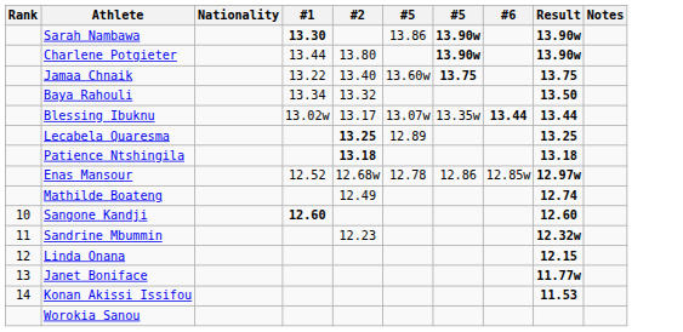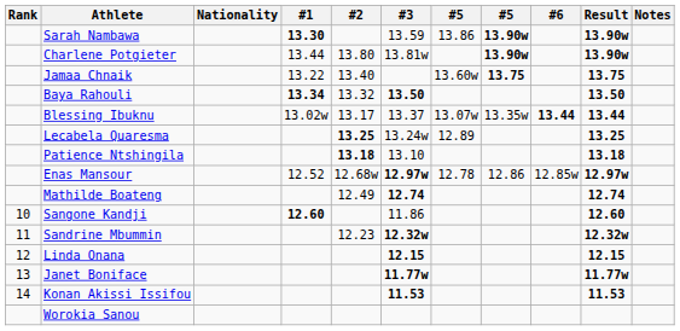 <table class="wikitable sortable" style="text-align:center">
 <tr>
 <th>Rank</th>
 <th>Athlete</th>
 <th>Nationality</th>
 <th>#1</th>
 <th>#2</th>
+<th>#3</th>
 <th>#5</th>
 <th>#5</th>
 <th>#6</th>
 <th>Result</th>
 <th>Notes</th>
 </tr>
 <tr>
 <td></td>
 <td align=left><a href='#'>Sarah Nambawa</a></td>
 <td align=left></td>
 <td><strong>13.30</strong></td>
 <td></td>
+<td>13.59</td>
 <td>13.86</td>
 <td><strong>13.90w</strong></td>
 <td></td>
 <td><strong>13.90w</strong></td>
 <td></td>
 </tr>
 <tr>
 <td></td>
 <td align=left><a href='#'>Charlene Potgieter</a></td>
 <td align=left></td>
 <td>13.44</td>
 <td>13.80</td>
+<td>13.81w</td>
 <td></td>
 <td><strong>13.90w</strong></td>
 <td></td>
 <td><strong>13.90w</strong></td>
 <td></td>
 </tr>
 <tr>
 <td></td>
 <td align=left><a href='#'>Jamaa Chnaik</a></td>
 <td align=left></td>
 <td>13.22</td>
 <td>13.40</td>
+<td></td>
 <td>13.60w</td>
 <td><strong>13.75</strong></td>
 <td></td>
 <td><strong>13.75</strong></td>
 <td></td>
 </tr>
 <tr>
 <td></td>
 <td align=left><a href='#'>Baya Rahouli</a></td>
 <td align=left></td>
-<td>13.34</td>
+<td><strong>13.34</strong></td>
 <td>13.32</td>
+<td><strong>13.50</strong></td>
 <td></td>
 <td></td>
 <td></td>
 <td><strong>13.50</strong></td>
 <td></td>
 </tr>
 <tr>
 <td></td>
 <td align=left><a href='#'>Blessing Ibuknu</a></td>
 <td align=left></td>
 <td>13.02w</td>
 <td>13.17</td>
+<td>13.37</td>
 <td>13.07w</td>
 <td>13.35w</td>
 <td><strong>13.44</strong></td>
 <td><strong>13.44</strong></td>
 <td></td>
 </tr>
 <tr>
 <td></td>
 <td align=left><a href='#'>Lecabela Quaresma</a></td>
 <td align=left></td>
 <td></td>
 <td><strong>13.25</strong></td>
+<td>13.24w</td>
 <td>12.89</td>
 <td></td>
 <td></td>
 <td><strong>13.25</strong></td>
 <td></td>
 </tr>
 <tr>
 <td></td>
 <td align=left><a href='#'>Patience Ntshingila</a></td>
 <td align=left></td>
 <td></td>
 <td><strong>13.18</strong></td>
+<td>13.10</td>
 <td></td>
 <td></td>
 <td></td>
 <td><strong>13.18</strong></td>
 <td></td>
 </tr>
 <tr>
 <td></td>
 <td align=left><a href='#'>Enas Mansour</a></td>
 <td align=left></td>
 <td>12.52</td>
 <td>12.68w</td>
+<td><strong>12.97w</strong></td>
 <td>12.78</td>
 <td>12.86</td>
 <td>12.85w</td>
 <td><strong>12.97w</strong></td>
 <td></td>
 </tr>
 <tr>
 <td></td>
 <td align=left><a href='#'>Mathilde Boateng</a></td>
 <td align=left></td>
 <td></td>
 <td>12.49</td>
+<td><strong>12.74</strong></td>
 <td></td>
 <td></td>
 <td></td>
 <td><strong>12.74</strong></td>
 <td></td>
 </tr>
 <tr>
 <td>10</td>
 <td align=left><a href='#'>Sangone Kandji</a></td>
 <td align=left></td>
 <td><strong>12.60</strong></td>
 <td></td>
+<td>11.86</td>
 <td></td>
 <td></td>
 <td></td>
 <td><strong>12.60</strong></td>
 <td></td>
 </tr>
 <tr>
 <td>11</td>
 <td align=left><a href='#'>Sandrine Mbummin</a></td>
 <td align=left></td>
 <td></td>
 <td>12.23</td>
+<td><strong>12.32w</strong></td>
 <td></td>
 <td></td>
 <td></td>
 <td><strong>12.32w </strong></td>
 <td></td>
 </tr>
 <tr>
 <td>12</td>
 <td align=left><a href='#'>Linda Onana</a></td>
 <td align=left></td>
 <td></td>
 <td></td>
+<td><strong>12.15</strong></td>
 <td></td>
 <td></td>
 <td></td>
 <td><strong>12.15</strong></td>
 <td></td>
 </tr>
 <tr>
 <td>13</td>
 <td align=left><a href='#'>Janet Boniface</a></td>
 <td align=left></td>
 <td></td>
 <td></td>
+<td><strong>11.77w</strong></td>
 <td></td>
 <td></td>
 <td></td>
 <td><strong>11.77w </strong></td>
 <td></td>
 </tr>
 <tr>
 <td>14</td>
 <td align=left><a href='#'>Konan Akissi Issifou</a></td>
 <td align=left></td>
 <td></td>
 <td></td>
+<td><strong>11.53</strong></td>
 <td></td>
 <td></td>
 <td></td>
 <td><strong>11.53</strong></td>
 <td></td>
 </tr>
 <tr>
 <td></td>
 <td align=left><a href='#'>Worokia Sanou</a></td>
 <td align=left></td>
 <td></td>
 <td></td>
 <td></td>
 <td></td>
 <td></td>
+<td></td>
 <td><strong></strong></td>
 <td></td>
 </tr>
 </table>
